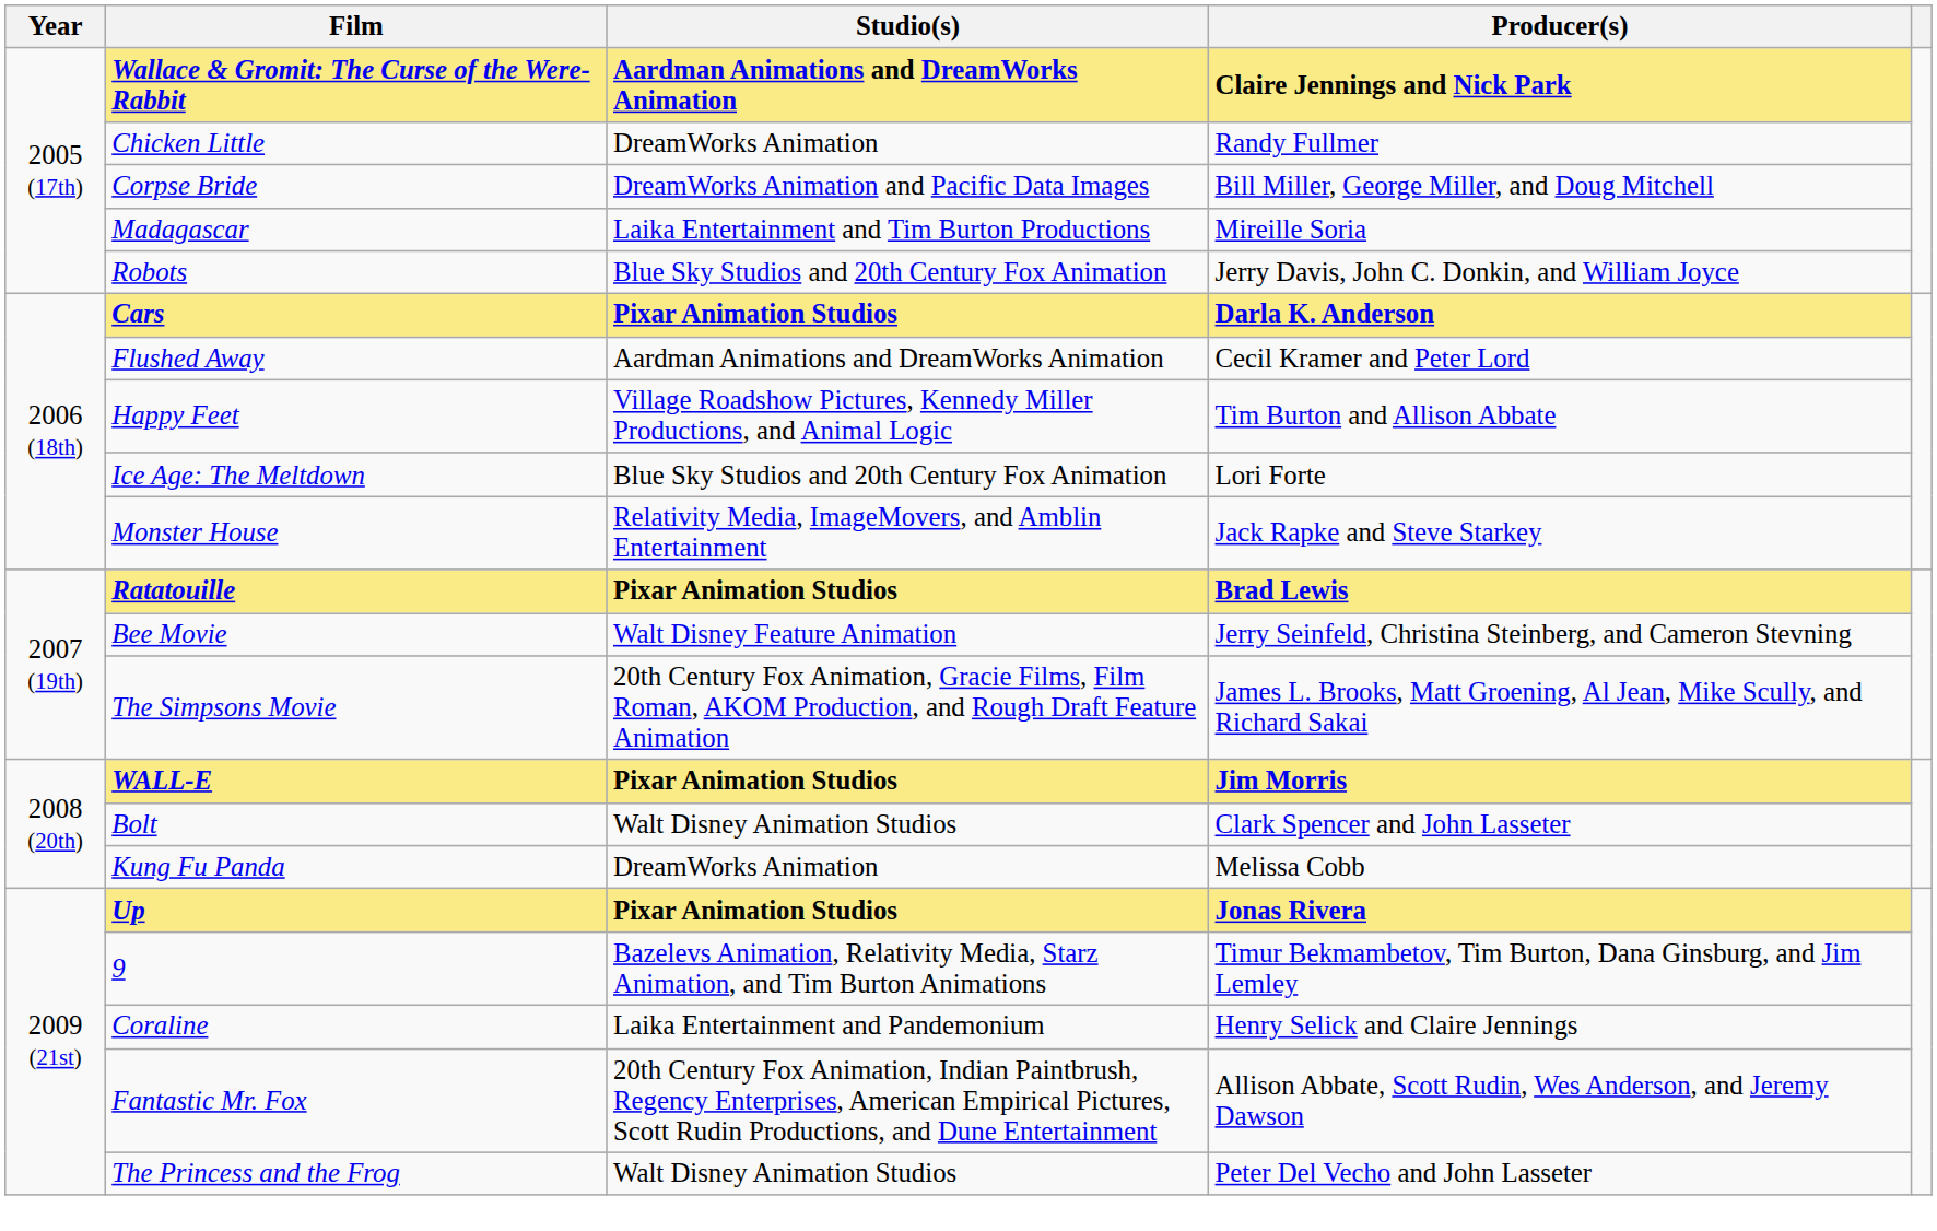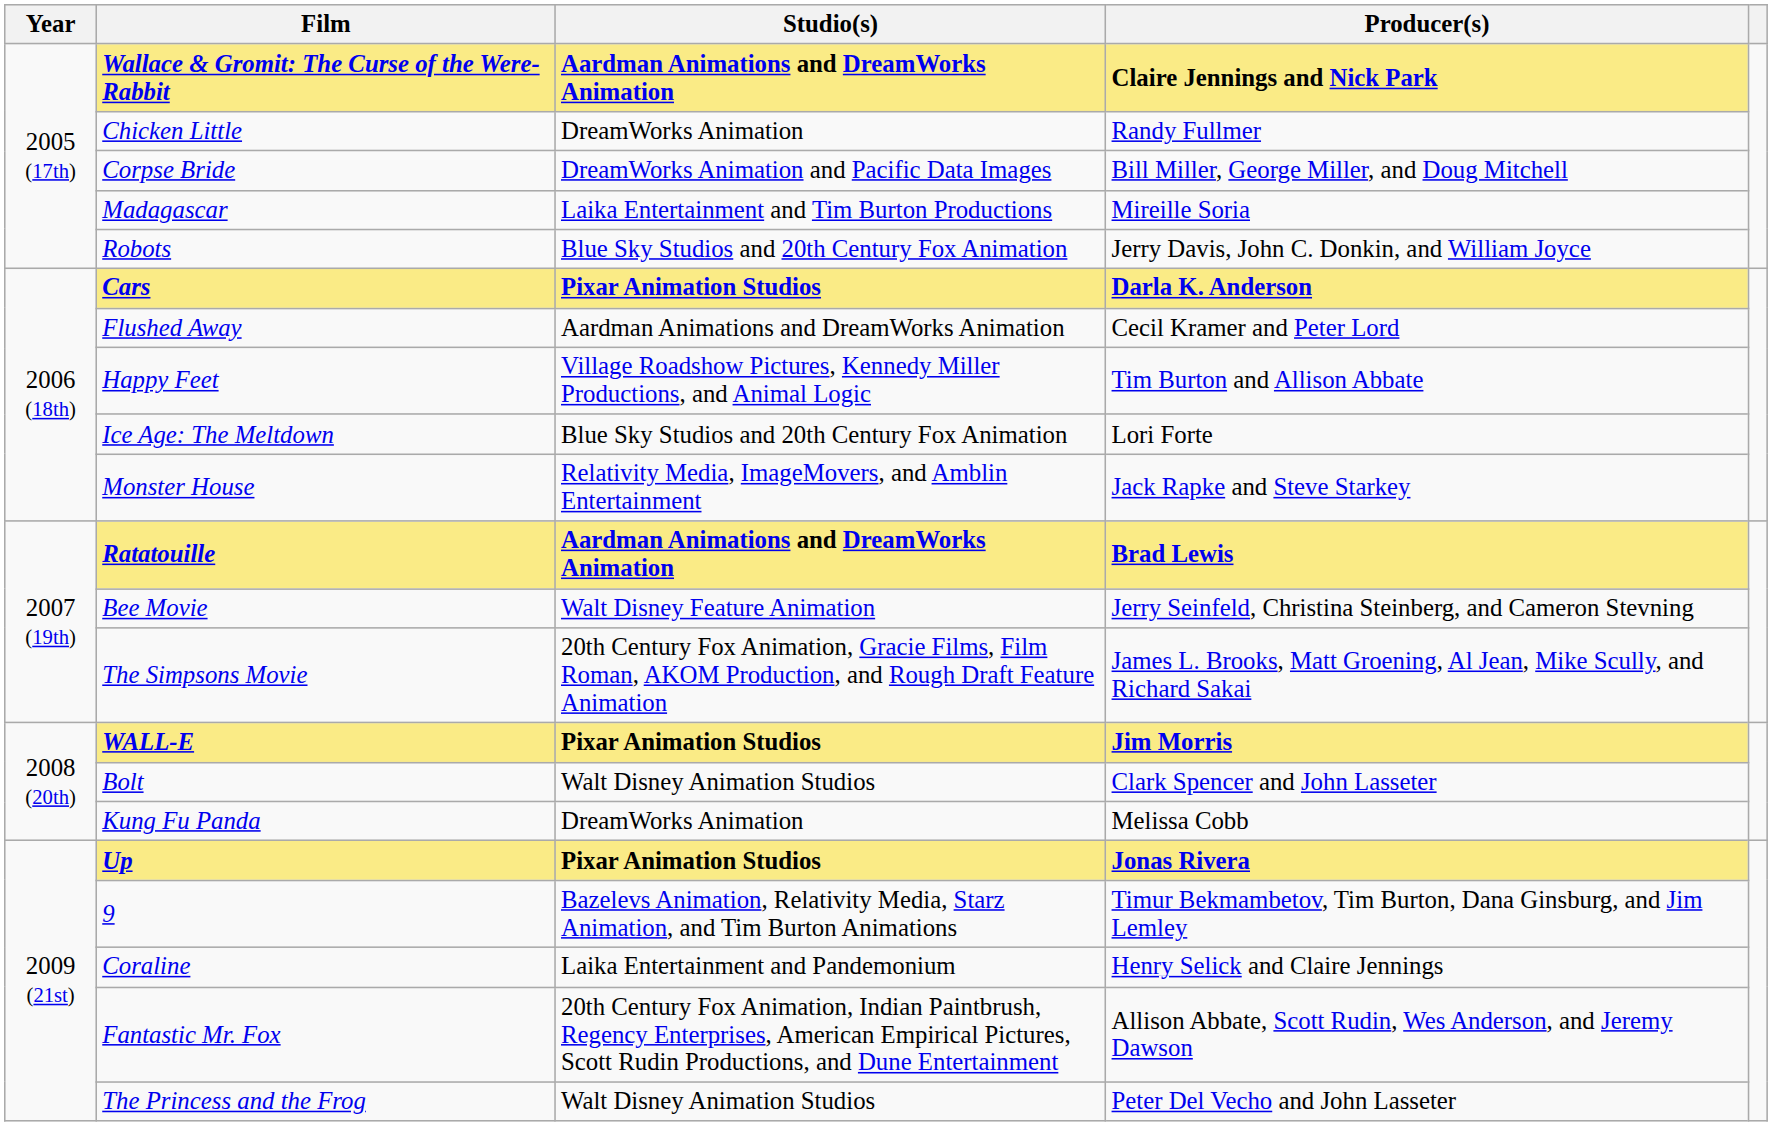 <table class="wikitable" width="90%" cellpadding="5">
 <tr>
 <th width="5%">Year</th>
 <th width="25%">Film</th>
 <th width="30%">Studio(s)</th>
 <th width="35%">Producer(s)</th>
 <th width="1%"><strong></strong></th>
 </tr>
 <tr>
 <td rowspan=5 style="text-align:center;">2005<br><small>(<a href='#'>17th</a>)</small></td>
 <td style="background:#FAEB86;"><strong><em><a href='#'>Wallace & Gromit: The Curse of the Were-Rabbit</a></em></strong></td>
 <td style="background:#FAEB86;"><strong><a href='#'>Aardman Animations</a> and <a href='#'>DreamWorks Animation</a></strong></td>
 <td style="background:#FAEB86;"><strong>Claire Jennings and <a href='#'>Nick Park</a></strong></td>
 <td rowspan=5 style="text-align:center;"></td>
 </tr>
 <tr>
 <td><em><a href='#'>Chicken Little</a></em></td>
 <td>DreamWorks Animation</td>
 <td><a href='#'>Randy Fullmer</a></td>
 </tr>
 <tr>
 <td><em><a href='#'>Corpse Bride</a></em></td>
 <td><a href='#'>DreamWorks Animation</a> and <a href='#'>Pacific Data Images</a></td>
 <td><a href='#'>Bill Miller</a>, <a href='#'>George Miller</a>, and <a href='#'>Doug Mitchell</a></td>
 </tr>
 <tr>
 <td><em><a href='#'>Madagascar</a></em></td>
 <td><a href='#'>Laika Entertainment</a> and <a href='#'>Tim Burton Productions</a></td>
 <td><a href='#'>Mireille Soria</a></td>
 </tr>
 <tr>
 <td><em><a href='#'>Robots</a></em></td>
 <td><a href='#'>Blue Sky Studios</a> and <a href='#'>20th Century Fox Animation</a></td>
 <td>Jerry Davis, John C. Donkin, and <a href='#'>William Joyce</a></td>
 </tr>
 <tr>
 <td rowspan=5 style="text-align:center;">2006<br><small>(<a href='#'>18th</a>)</small></td>
 <td style="background:#FAEB86;"><strong><em><a href='#'>Cars</a></em></strong></td>
 <td style="background:#FAEB86;"><strong><a href='#'>Pixar Animation Studios</a></strong></td>
 <td style="background:#FAEB86;"><strong><a href='#'>Darla K. Anderson</a></strong></td>
 <td rowspan=5 style="text-align:center;"></td>
 </tr>
 <tr>
 <td><em><a href='#'>Flushed Away</a></em></td>
 <td>Aardman Animations and DreamWorks Animation</td>
 <td>Cecil Kramer and <a href='#'>Peter Lord</a></td>
 </tr>
 <tr>
 <td><em><a href='#'>Happy Feet</a></em></td>
 <td><a href='#'>Village Roadshow Pictures</a>, <a href='#'>Kennedy Miller Productions</a>, and <a href='#'>Animal Logic</a></td>
 <td><a href='#'>Tim Burton</a> and <a href='#'>Allison Abbate</a></td>
 </tr>
 <tr>
 <td><em><a href='#'>Ice Age: The Meltdown</a></em></td>
 <td>Blue Sky Studios and 20th Century Fox Animation</td>
 <td>Lori Forte</td>
 </tr>
 <tr>
 <td><em><a href='#'>Monster House</a></em></td>
 <td><a href='#'>Relativity Media</a>, <a href='#'>ImageMovers</a>, and <a href='#'>Amblin Entertainment</a></td>
 <td><a href='#'>Jack Rapke</a> and <a href='#'>Steve Starkey</a></td>
 </tr>
 <tr>
 <td rowspan=3 style="text-align:center;">2007<br><small>(<a href='#'>19th</a>)</small></td>
 <td style="background:#FAEB86;"><strong><em><a href='#'>Ratatouille</a></em></strong></td>
-<td style="background:#FAEB86;"><strong>Pixar Animation Studios</strong></td>
+<td style="background:#FAEB86;"><strong><a href='#'>Aardman Animations</a> and <a href='#'>DreamWorks Animation</a></strong></td>
 <td style="background:#FAEB86;"><strong><a href='#'>Brad Lewis</a></strong></td>
 <td rowspan=3 style="text-align:center;"></td>
 </tr>
 <tr>
 <td><em><a href='#'>Bee Movie</a></em></td>
 <td><a href='#'>Walt Disney Feature Animation</a></td>
 <td><a href='#'>Jerry Seinfeld</a>, Christina Steinberg, and Cameron Stevning</td>
 </tr>
 <tr>
 <td><em><a href='#'>The Simpsons Movie</a></em></td>
 <td>20th Century Fox Animation, <a href='#'>Gracie Films</a>, <a href='#'>Film Roman</a>, <a href='#'>AKOM Production</a>, and <a href='#'>Rough Draft Feature Animation</a></td>
 <td><a href='#'>James L. Brooks</a>, <a href='#'>Matt Groening</a>, <a href='#'>Al Jean</a>, <a href='#'>Mike Scully</a>, and <a href='#'>Richard Sakai</a></td>
 </tr>
 <tr>
 <td rowspan=3 style="text-align:center;">2008<br><small>(<a href='#'>20th</a>)</small></td>
 <td style="background:#FAEB86;"><strong><em><a href='#'>WALL-E</a></em></strong></td>
 <td style="background:#FAEB86;"><strong>Pixar Animation Studios</strong></td>
 <td style="background:#FAEB86;"><strong><a href='#'>Jim Morris</a></strong></td>
 <td rowspan=3 style="text-align:center;"></td>
 </tr>
 <tr>
 <td><em><a href='#'>Bolt</a></em></td>
 <td>Walt Disney Animation Studios</td>
 <td><a href='#'>Clark Spencer</a> and <a href='#'>John Lasseter</a></td>
 </tr>
 <tr>
 <td><em><a href='#'>Kung Fu Panda</a></em></td>
 <td>DreamWorks Animation</td>
 <td>Melissa Cobb</td>
 </tr>
 <tr>
 <td rowspan=5 style="text-align:center;">2009<br><small>(<a href='#'>21st</a>)</small></td>
 <td style="background:#FAEB86;"><strong><em><a href='#'>Up</a></em></strong></td>
 <td style="background:#FAEB86;"><strong>Pixar Animation Studios</strong></td>
 <td style="background:#FAEB86;"><strong><a href='#'>Jonas Rivera</a></strong></td>
 <td rowspan=5 style="text-align:center;"></td>
 </tr>
 <tr>
 <td><em><a href='#'>9</a></em></td>
 <td><a href='#'>Bazelevs Animation</a>, Relativity Media, <a href='#'>Starz Animation</a>, and Tim Burton Animations</td>
 <td><a href='#'>Timur Bekmambetov</a>, Tim Burton, Dana Ginsburg, and <a href='#'>Jim Lemley</a></td>
 </tr>
 <tr>
 <td><em><a href='#'>Coraline</a></em></td>
 <td>Laika Entertainment and Pandemonium</td>
 <td><a href='#'>Henry Selick</a> and Claire Jennings</td>
 </tr>
 <tr>
 <td><em><a href='#'>Fantastic Mr. Fox</a></em></td>
 <td>20th Century Fox Animation, Indian Paintbrush, <a href='#'>Regency Enterprises</a>, American Empirical Pictures, Scott Rudin Productions, and <a href='#'>Dune Entertainment</a></td>
 <td>Allison Abbate, <a href='#'>Scott Rudin</a>, <a href='#'>Wes Anderson</a>, and <a href='#'>Jeremy Dawson</a></td>
 </tr>
 <tr>
 <td><em><a href='#'>The Princess and the Frog</a></em></td>
 <td>Walt Disney Animation Studios</td>
 <td><a href='#'>Peter Del Vecho</a> and John Lasseter</td>
 </tr>
 </table>
